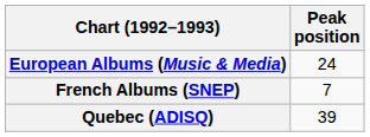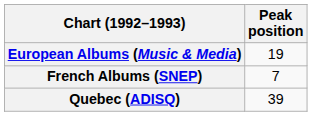 <table class="wikitable sortable plainrowheaders" style="text-align:center">
 <tr>
 <th scope="col">Chart (1992–1993)</th>
 <th scope="col">Peak<br>position</th>
 </tr>
 <tr>
 <th scope="row"><a href='#'>European Albums</a> (<em><a href='#'>Music & Media</a></em>)</th>
-<td>24</td>
+<td>19</td>
 </tr>
 <tr>
 <th scope="row">French Albums (<a href='#'>SNEP</a>)</th>
 <td>7</td>
 </tr>
 <tr>
 <th scope="row">Quebec (<a href='#'>ADISQ</a>)</th>
 <td>39</td>
 </tr>
 </table>
